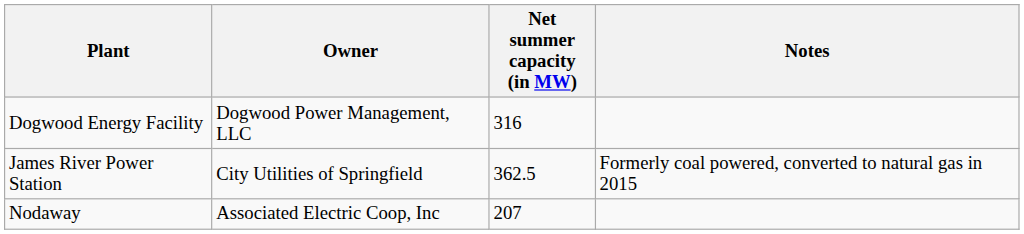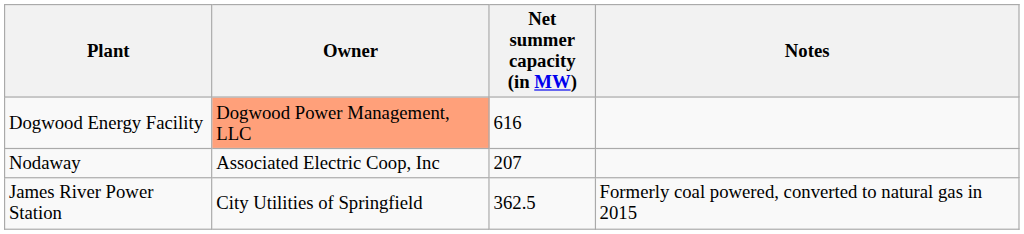 <table class="wikitable sortable" border="1">
 <tr>
 <th>Plant</th>
 <th>Owner</th>
 <th>Net summer<br>capacity<br>(in <a href='#'>MW</a>)</th>
 <th>Notes</th>
 </tr>
 <tr>
 <td>Dogwood Energy Facility</td>
-<td>Dogwood Power Management, LLC</td>
-<td>316</td>
+<td style="background: lightsalmon;">Dogwood Power Management, LLC</td>
+<td>616</td>
+<td></td>
+</tr>
+<tr>
+<td>Nodaway</td>
+<td>Associated Electric Coop, Inc</td>
+<td>207</td>
 <td></td>
 </tr>
 <tr>
 <td>James River Power Station</td>
 <td>City Utilities of Springfield</td>
 <td>362.5</td>
 <td>Formerly coal powered, converted to natural gas in 2015</td>
 </tr>
-<tr>
-<td>Nodaway</td>
-<td>Associated Electric Coop, Inc</td>
-<td>207</td>
-<td></td>
-</tr>
 </table>
